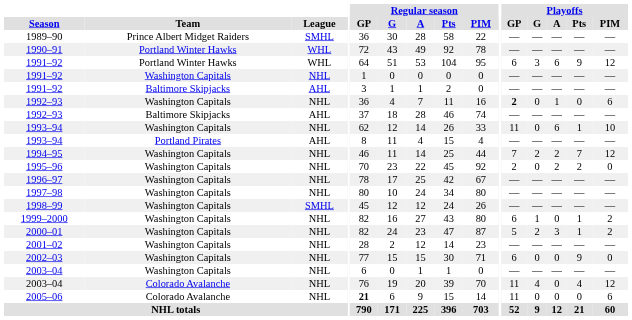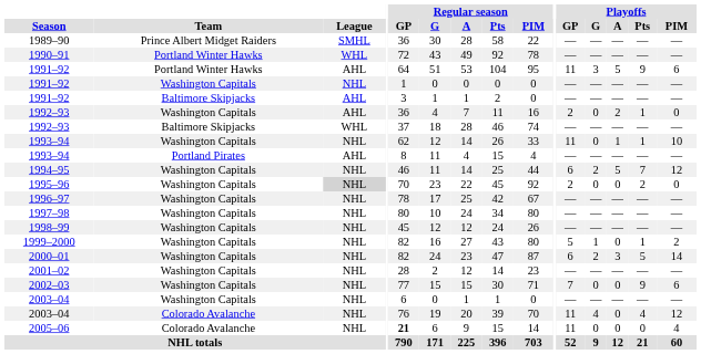 <table border="0" cellpadding="1" cellspacing="0" style="text-align:center; width:60em">
 <tr bgcolor="#e0e0e0">
 <th colspan="3"  bgcolor="#ffffff"></th>
 <th rowspan="100" bgcolor="#ffffff"></th>
 <th colspan="5"><a href='#'>Regular season</a></th>
 <th rowspan="100" bgcolor="#ffffff"></th>
 <th colspan="5"><a href='#'>Playoffs</a></th>
 </tr>
 <tr bgcolor="#e0e0e0">
 <th><a href='#'>Season</a></th>
 <th>Team</th>
 <th>League</th>
 <th>GP</th>
 <th><a href='#'>G</a></th>
 <th><a href='#'>A</a></th>
 <th><a href='#'>Pts</a></th>
 <th><a href='#'>PIM</a></th>
 <th>GP</th>
 <th>G</th>
 <th>A</th>
 <th>Pts</th>
 <th>PIM</th>
 </tr>
 <tr>
 <td>1989–90</td>
 <td>Prince Albert Midget Raiders</td>
 <td><a href='#'>SMHL</a></td>
 <td>36</td>
 <td>30</td>
 <td>28</td>
 <td>58</td>
 <td>22</td>
 <td>—</td>
 <td>—</td>
 <td>—</td>
 <td>—</td>
 <td>—</td>
 </tr>
 <tr bgcolor="#f0f0f0">
 <td><a href='#'>1990–91</a></td>
 <td><a href='#'>Portland Winter Hawks</a></td>
 <td><a href='#'>WHL</a></td>
 <td>72</td>
 <td>43</td>
 <td>49</td>
 <td>92</td>
 <td>78</td>
 <td>—</td>
 <td>—</td>
 <td>—</td>
 <td>—</td>
 <td>—</td>
 </tr>
 <tr>
 <td><a href='#'>1991–92</a></td>
 <td>Portland Winter Hawks</td>
-<td>WHL</td>
+<td>AHL</td>
 <td>64</td>
 <td>51</td>
 <td>53</td>
 <td>104</td>
 <td>95</td>
+<td>11</td>
+<td>3</td>
+<td>5</td>
+<td>9</td>
 <td>6</td>
-<td>3</td>
-<td>6</td>
-<td>9</td>
-<td>12</td>
 </tr>
 <tr bgcolor="#f0f0f0">
 <td><a href='#'>1991–92</a></td>
 <td><a href='#'>Washington Capitals</a></td>
 <td><a href='#'>NHL</a></td>
 <td>1</td>
 <td>0</td>
 <td>0</td>
 <td>0</td>
 <td>0</td>
 <td>—</td>
 <td>—</td>
 <td>—</td>
 <td>—</td>
 <td>—</td>
 </tr>
 <tr>
 <td><a href='#'>1991–92</a></td>
 <td><a href='#'>Baltimore Skipjacks</a></td>
 <td><a href='#'>AHL</a></td>
 <td>3</td>
 <td>1</td>
 <td>1</td>
 <td>2</td>
 <td>0</td>
 <td>—</td>
 <td>—</td>
 <td>—</td>
 <td>—</td>
 <td>—</td>
 </tr>
 <tr bgcolor="#f0f0f0">
 <td><a href='#'>1992–93</a></td>
 <td>Washington Capitals</td>
-<td>NHL</td>
+<td>AHL</td>
 <td>36</td>
 <td>4</td>
 <td>7</td>
 <td>11</td>
 <td>16</td>
-<td><strong>2</strong></td>
+<td>2</td>
 <td>0</td>
+<td>2</td>
 <td>1</td>
 <td>0</td>
-<td>6</td>
 </tr>
 <tr>
 <td><a href='#'>1992–93</a></td>
 <td>Baltimore Skipjacks</td>
-<td>AHL</td>
+<td>WHL</td>
 <td>37</td>
 <td>18</td>
 <td>28</td>
 <td>46</td>
 <td>74</td>
 <td>—</td>
 <td>—</td>
 <td>—</td>
 <td>—</td>
 <td>—</td>
 </tr>
 <tr bgcolor="#f0f0f0">
 <td><a href='#'>1993–94</a></td>
 <td>Washington Capitals</td>
 <td>NHL</td>
 <td>62</td>
 <td>12</td>
 <td>14</td>
 <td>26</td>
 <td>33</td>
 <td>11</td>
 <td>0</td>
-<td>6</td>
+<td>1</td>
 <td>1</td>
 <td>10</td>
 </tr>
 <tr>
 <td><a href='#'>1993–94</a></td>
 <td><a href='#'>Portland Pirates</a></td>
 <td>AHL</td>
 <td>8</td>
 <td>11</td>
 <td>4</td>
 <td>15</td>
 <td>4</td>
 <td>—</td>
 <td>—</td>
 <td>—</td>
 <td>—</td>
 <td>—</td>
 </tr>
 <tr bgcolor="#f0f0f0">
 <td><a href='#'>1994–95</a></td>
 <td>Washington Capitals</td>
 <td>NHL</td>
 <td>46</td>
 <td>11</td>
 <td>14</td>
 <td>25</td>
 <td>44</td>
-<td>7</td>
+<td>6</td>
 <td>2</td>
-<td>2</td>
+<td>5</td>
 <td>7</td>
 <td>12</td>
 </tr>
 <tr>
 <td><a href='#'>1995–96</a></td>
 <td>Washington Capitals</td>
-<td>NHL</td>
+<td style="background: lightgrey;">NHL</td>
 <td>70</td>
 <td>23</td>
 <td>22</td>
 <td>45</td>
 <td>92</td>
 <td>2</td>
 <td>0</td>
-<td>2</td>
+<td>0</td>
 <td>2</td>
 <td>0</td>
 </tr>
 <tr bgcolor="#f0f0f0">
 <td><a href='#'>1996–97</a></td>
 <td>Washington Capitals</td>
 <td>NHL</td>
 <td>78</td>
 <td>17</td>
 <td>25</td>
 <td>42</td>
 <td>67</td>
 <td>—</td>
 <td>—</td>
 <td>—</td>
 <td>—</td>
 <td>—</td>
 </tr>
 <tr>
 <td><a href='#'>1997–98</a></td>
 <td>Washington Capitals</td>
 <td>NHL</td>
 <td>80</td>
 <td>10</td>
 <td>24</td>
 <td>34</td>
 <td>80</td>
 <td>—</td>
 <td>—</td>
 <td>—</td>
 <td>—</td>
 <td>—</td>
 </tr>
 <tr bgcolor="#f0f0f0">
 <td><a href='#'>1998–99</a></td>
 <td>Washington Capitals</td>
-<td><a href='#'>SMHL</a></td>
+<td>NHL</td>
 <td>45</td>
 <td>12</td>
 <td>12</td>
 <td>24</td>
 <td>26</td>
 <td>—</td>
 <td>—</td>
 <td>—</td>
 <td>—</td>
 <td>—</td>
 </tr>
 <tr>
 <td><a href='#'>1999–2000</a></td>
 <td>Washington Capitals</td>
 <td>NHL</td>
 <td>82</td>
 <td>16</td>
 <td>27</td>
 <td>43</td>
 <td>80</td>
-<td>6</td>
+<td>5</td>
 <td>1</td>
 <td>0</td>
 <td>1</td>
 <td>2</td>
 </tr>
 <tr bgcolor="#f0f0f0">
 <td><a href='#'>2000–01</a></td>
 <td>Washington Capitals</td>
 <td>NHL</td>
 <td>82</td>
 <td>24</td>
 <td>23</td>
 <td>47</td>
 <td>87</td>
-<td>5</td>
+<td>6</td>
 <td>2</td>
 <td>3</td>
-<td>1</td>
-<td>2</td>
+<td>5</td>
+<td>14</td>
 </tr>
 <tr>
 <td><a href='#'>2001–02</a></td>
 <td>Washington Capitals</td>
 <td>NHL</td>
 <td>28</td>
 <td>2</td>
 <td>12</td>
 <td>14</td>
 <td>23</td>
 <td>—</td>
 <td>—</td>
 <td>—</td>
 <td>—</td>
 <td>—</td>
 </tr>
 <tr bgcolor="#f0f0f0">
 <td><a href='#'>2002–03</a></td>
 <td>Washington Capitals</td>
 <td>NHL</td>
 <td>77</td>
 <td>15</td>
 <td>15</td>
 <td>30</td>
 <td>71</td>
-<td>6</td>
+<td>7</td>
 <td>0</td>
 <td>0</td>
 <td>9</td>
-<td>0</td>
+<td>6</td>
 </tr>
 <tr>
 <td><a href='#'>2003–04</a></td>
 <td>Washington Capitals</td>
 <td>NHL</td>
 <td>6</td>
 <td>0</td>
 <td>1</td>
 <td>1</td>
 <td>0</td>
 <td>—</td>
 <td>—</td>
 <td>—</td>
 <td>—</td>
 <td>—</td>
 </tr>
 <tr bgcolor="#f0f0f0">
 <td>2003–04</td>
 <td><a href='#'>Colorado Avalanche</a></td>
 <td>NHL</td>
 <td>76</td>
 <td>19</td>
 <td>20</td>
 <td>39</td>
 <td>70</td>
 <td>11</td>
 <td>4</td>
 <td>0</td>
 <td>4</td>
 <td>12</td>
 </tr>
 <tr>
 <td><a href='#'>2005–06</a></td>
 <td>Colorado Avalanche</td>
 <td>NHL</td>
 <td><strong>21</strong></td>
 <td>6</td>
 <td>9</td>
 <td>15</td>
 <td>14</td>
 <td>11</td>
 <td>0</td>
 <td>0</td>
 <td>0</td>
-<td>6</td>
+<td>4</td>
 </tr>
 <tr bgcolor="#e0e0e0">
 <th colspan="3">NHL totals</th>
 <th>790</th>
 <th>171</th>
 <th>225</th>
 <th>396</th>
 <th>703</th>
 <th>52</th>
 <th>9</th>
 <th>12</th>
 <th>21</th>
 <th>60</th>
 </tr>
 </table>
